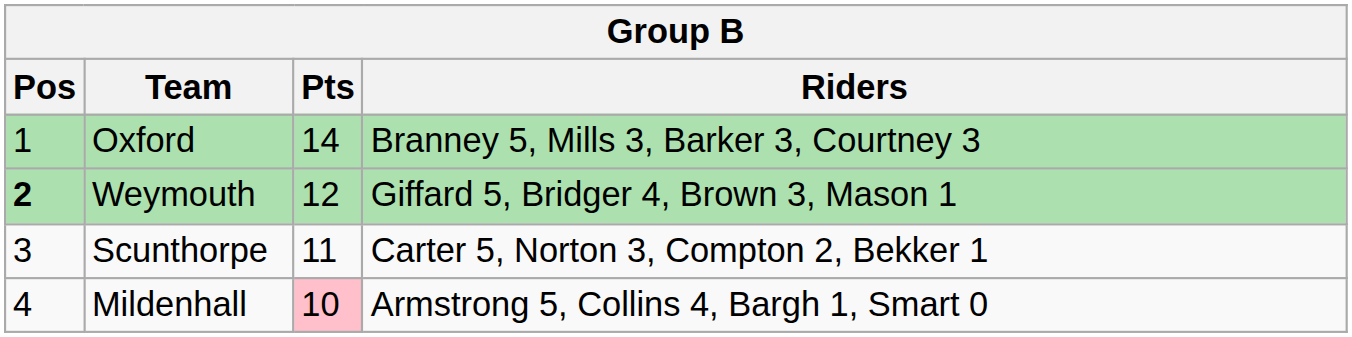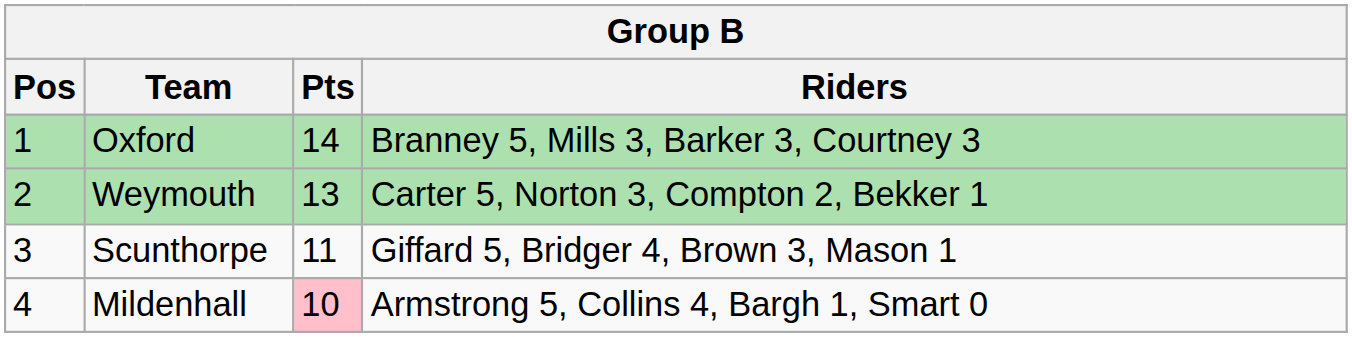 <table class="wikitable">
 <tr>
 <th colspan="4">Group B</th>
 </tr>
 <tr>
 <th width=20>Pos</th>
 <th width=90>Team</th>
 <th width=20>Pts</th>
 <th width=450>Riders</th>
 </tr>
 <tr style="background:#ACE1AF;">
 <td>1</td>
 <td align=left>Oxford</td>
 <td>14</td>
 <td>Branney 5, Mills 3, Barker 3, Courtney 3</td>
 </tr>
 <tr style="background:#ACE1AF;">
-<td><strong>2</strong></td>
+<td>2</td>
 <td align=left>Weymouth</td>
-<td>12</td>
-<td>Giffard 5, Bridger 4, Brown 3, Mason 1</td>
+<td>13</td>
+<td>Carter 5, Norton 3, Compton 2, Bekker 1</td>
 </tr>
 <tr>
 <td>3</td>
 <td align=left>Scunthorpe</td>
 <td>11</td>
-<td>Carter 5, Norton 3, Compton 2, Bekker 1</td>
+<td>Giffard 5, Bridger 4, Brown 3, Mason 1</td>
 </tr>
 <tr>
 <td>4</td>
 <td align=left>Mildenhall</td>
 <td style="background: pink;">10</td>
 <td>Armstrong 5, Collins 4, Bargh 1, Smart 0</td>
 </tr>
 </table>
